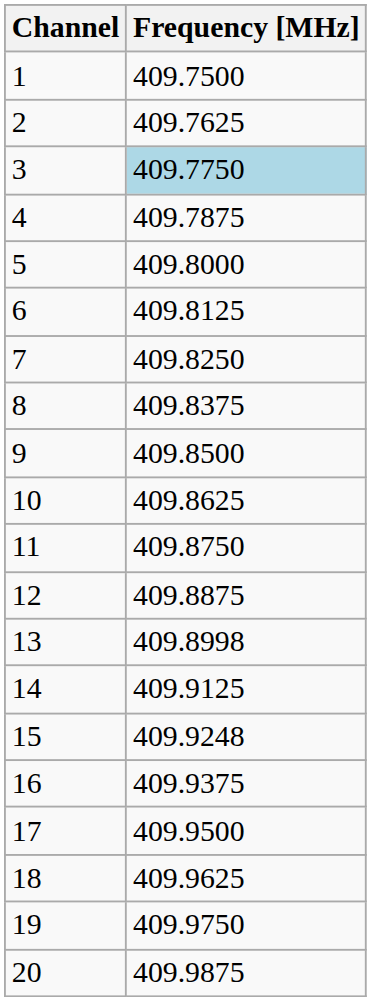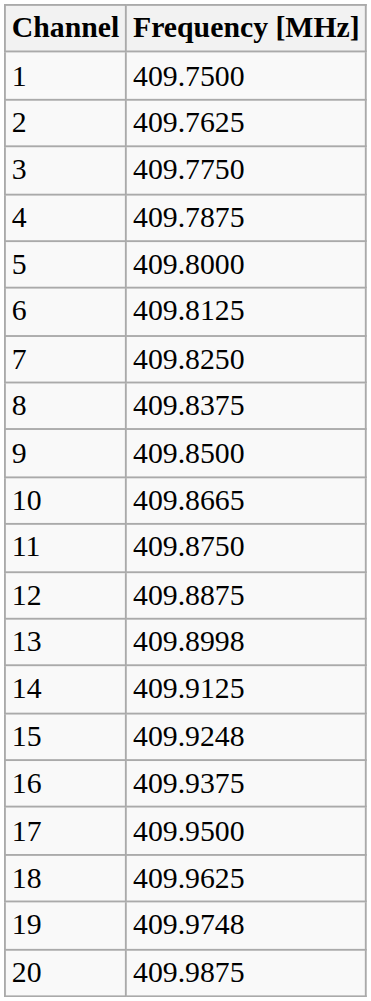 <table class="wikitable floatright">
 <tr>
 <th>Channel</th>
 <th>Frequency [MHz]</th>
 </tr>
 <tr>
 <td>1</td>
 <td>409.7500</td>
 </tr>
 <tr>
 <td>2</td>
 <td>409.7625</td>
 </tr>
 <tr>
 <td>3</td>
-<td style="background: lightblue;">409.7750</td>
+<td>409.7750</td>
 </tr>
 <tr>
 <td>4</td>
 <td>409.7875</td>
 </tr>
 <tr>
 <td>5</td>
 <td>409.8000</td>
 </tr>
 <tr>
 <td>6</td>
 <td>409.8125</td>
 </tr>
 <tr>
 <td>7</td>
 <td>409.8250</td>
 </tr>
 <tr>
 <td>8</td>
 <td>409.8375</td>
 </tr>
 <tr>
 <td>9</td>
 <td>409.8500</td>
 </tr>
 <tr>
 <td>10</td>
-<td>409.8625</td>
+<td>409.8665</td>
 </tr>
 <tr>
 <td>11</td>
 <td>409.8750</td>
 </tr>
 <tr>
 <td>12</td>
 <td>409.8875</td>
 </tr>
 <tr>
 <td>13</td>
 <td>409.8998</td>
 </tr>
 <tr>
 <td>14</td>
 <td>409.9125</td>
 </tr>
 <tr>
 <td>15</td>
 <td>409.9248</td>
 </tr>
 <tr>
 <td>16</td>
 <td>409.9375</td>
 </tr>
 <tr>
 <td>17</td>
 <td>409.9500</td>
 </tr>
 <tr>
 <td>18</td>
 <td>409.9625</td>
 </tr>
 <tr>
 <td>19</td>
-<td>409.9750</td>
+<td>409.9748</td>
 </tr>
 <tr>
 <td>20</td>
 <td>409.9875</td>
 </tr>
 </table>
